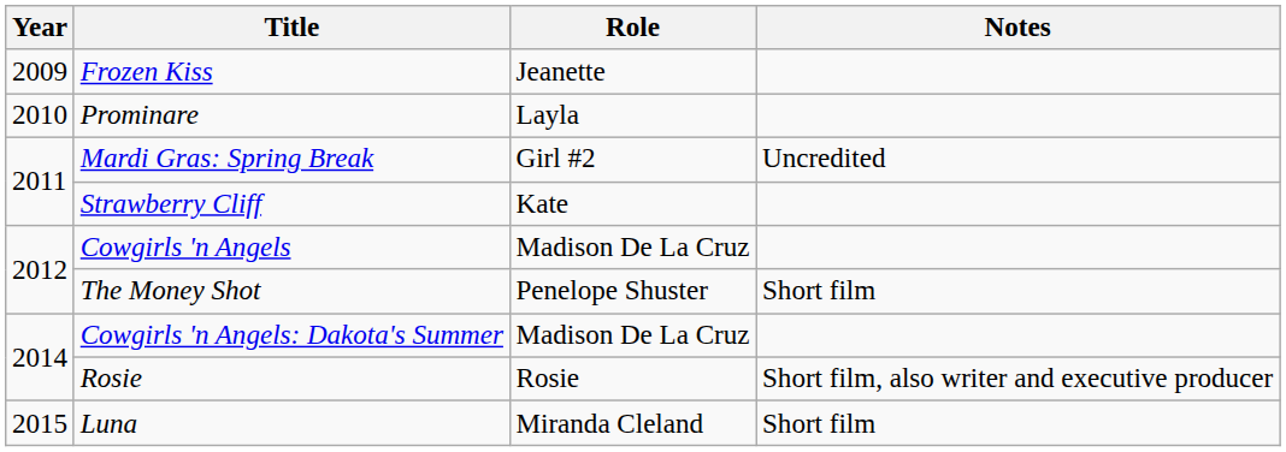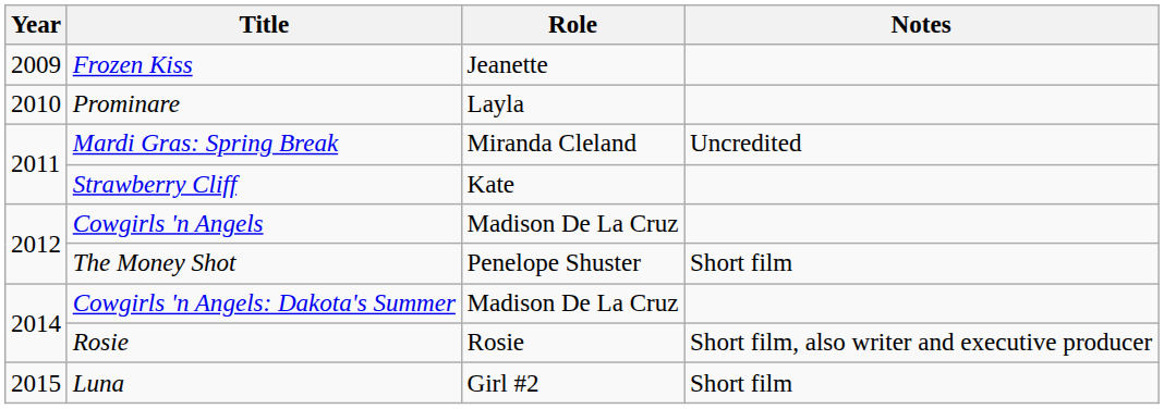 <table class="wikitable sortable">
 <tr>
 <th>Year</th>
 <th>Title</th>
 <th>Role</th>
 <th class="unsortable">Notes</th>
 </tr>
 <tr>
 <td>2009</td>
 <td><em><a href='#'>Frozen Kiss</a></em></td>
 <td>Jeanette</td>
 <td></td>
 </tr>
 <tr>
 <td>2010</td>
 <td><em>Prominare</em></td>
 <td>Layla</td>
 <td></td>
 </tr>
 <tr>
 <td rowspan="2">2011</td>
 <td><em><a href='#'>Mardi Gras: Spring Break</a></em></td>
-<td>Girl #2</td>
+<td>Miranda Cleland</td>
 <td>Uncredited</td>
 </tr>
 <tr>
 <td><em><a href='#'>Strawberry Cliff</a></em></td>
 <td>Kate</td>
 <td></td>
 </tr>
 <tr>
 <td rowspan="2">2012</td>
 <td><em><a href='#'>Cowgirls 'n Angels</a></em></td>
 <td>Madison De La Cruz</td>
 <td></td>
 </tr>
 <tr>
 <td><em>The Money Shot</em></td>
 <td>Penelope Shuster</td>
 <td>Short film</td>
 </tr>
 <tr>
 <td rowspan="2">2014</td>
 <td><em><a href='#'>Cowgirls 'n Angels: Dakota's Summer</a></em></td>
 <td>Madison De La Cruz</td>
 <td></td>
 </tr>
 <tr>
 <td><em>Rosie</em></td>
 <td>Rosie</td>
 <td>Short film, also writer and executive producer</td>
 </tr>
 <tr>
 <td>2015</td>
 <td><em>Luna</em></td>
-<td>Miranda Cleland</td>
+<td>Girl #2</td>
 <td>Short film</td>
 </tr>
 </table>
